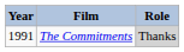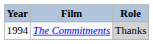 <table class="wikitable" style="font-size:95%;">
 <tr>
 <th style="background:#B0C4DE;">Year</th>
 <th style="background:#B0C4DE;">Film</th>
 <th style="background:#B0C4DE;">Role</th>
 </tr>
 <tr>
-<td>1991</td>
+<td>1994</td>
 <td><em><a href='#'>The Commitments</a></em></td>
 <td style="background: lightgrey;">Thanks</td>
 </tr>
 </table>
